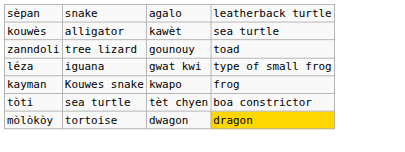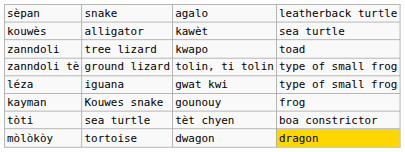 <table class="wikitable">
 <tr>
 <td>sèpan</td>
 <td>snake</td>
 <td>agalo</td>
 <td>leatherback turtle</td>
 </tr>
 <tr>
 <td>kouwès</td>
 <td>alligator</td>
 <td>kawèt</td>
 <td>sea turtle</td>
 </tr>
 <tr>
 <td>zanndoli</td>
 <td>tree lizard</td>
-<td>gounouy</td>
+<td>kwapo</td>
 <td>toad</td>
+</tr>
+<tr>
+<td>zanndoli tè</td>
+<td>ground lizard</td>
+<td>tolin, ti tolin</td>
+<td>type of small frog</td>
 </tr>
 <tr>
 <td>léza</td>
 <td>iguana</td>
 <td>gwat kwi</td>
 <td>type of small frog</td>
 </tr>
 <tr>
 <td>kayman</td>
 <td>Kouwes snake</td>
-<td>kwapo</td>
+<td>gounouy</td>
 <td>frog</td>
 </tr>
 <tr>
 <td>tòti</td>
 <td>sea turtle</td>
 <td>tèt chyen</td>
 <td>boa constrictor</td>
 </tr>
 <tr>
 <td>mòlòkòy</td>
 <td>tortoise</td>
 <td>dwagon</td>
 <td style="background: gold;">dragon</td>
 </tr>
 </table>
